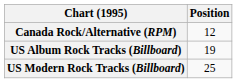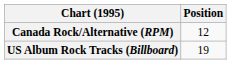 <table class="wikitable sortable plainrowheaders" style="text-align:center">
 <tr>
 <th>Chart (1995)</th>
 <th>Position</th>
 </tr>
 <tr>
 <th scope="row">Canada Rock/Alternative (<em>RPM</em>)</th>
 <td>12</td>
 </tr>
 <tr>
 <th scope="row">US Album Rock Tracks (<em>Billboard</em>)</th>
 <td>19</td>
 </tr>
-<tr>
-<th scope="row">US Modern Rock Tracks (<em>Billboard</em>)</th>
-<td>25</td>
-</tr>
 </table>
